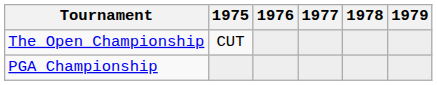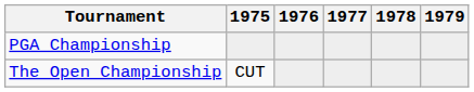 <table class="wikitable" style="font-size:95%;">
 <tr>
 <th>Tournament</th>
 <th>1975</th>
 <th>1976</th>
 <th>1977</th>
 <th>1978</th>
 <th>1979</th>
 </tr>
 <tr>
+<td><a href='#'>PGA Championship</a></td>
+<td style="background:#eeeeee;"></td>
+<td style="background:#eeeeee;"></td>
+<td style="background:#eeeeee;"></td>
+<td style="background:#eeeeee;"></td>
+<td style="background:#eeeeee;"></td>
+</tr>
+<tr>
 <td><a href='#'>The Open Championship</a></td>
 <td align="center">CUT</td>
 <td style="background:#eeeeee;"></td>
 <td style="background:#eeeeee;"></td>
 <td style="background:#eeeeee;"></td>
 <td style="background:#eeeeee;"></td>
 </tr>
-<tr>
-<td><a href='#'>PGA Championship</a></td>
-<td style="background:#eeeeee;"></td>
-<td style="background:#eeeeee;"></td>
-<td style="background:#eeeeee;"></td>
-<td style="background:#eeeeee;"></td>
-<td style="background:#eeeeee;"></td>
-</tr>
 </table>
